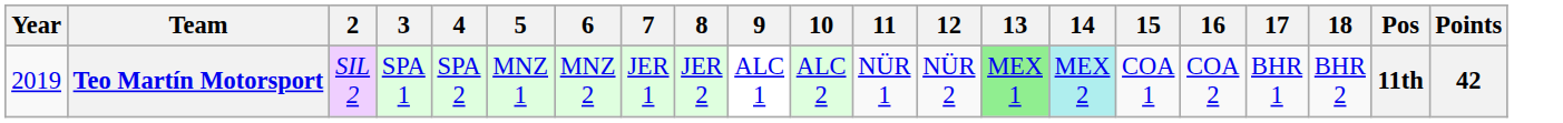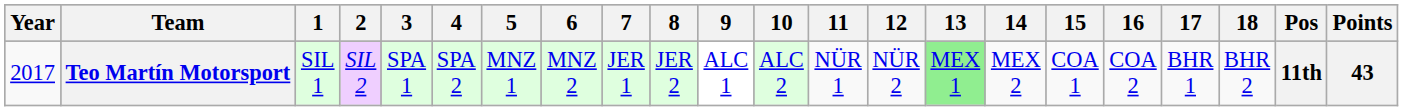 <table class="wikitable" style="text-align:center; font-size:85%">
 <tr>
 <th>Year</th>
 <th>Team</th>
+<th>1</th>
 <th>2</th>
 <th>3</th>
 <th>4</th>
 <th>5</th>
 <th>6</th>
 <th>7</th>
 <th>8</th>
 <th>9</th>
 <th>10</th>
 <th>11</th>
 <th>12</th>
 <th>13</th>
 <th>14</th>
 <th>15</th>
 <th>16</th>
 <th>17</th>
 <th>18</th>
 <th>Pos</th>
 <th>Points</th>
 </tr>
 <tr>
-<td><a href='#'>2019</a></td>
+<td><a href='#'>2017</a></td>
 <th nowrap><a href='#'>Teo Martín Motorsport</a></th>
+<td style="background:#DFFFDF;"><a href='#'>SIL<br>1</a><br></td>
 <td style="background:#EFCFFF;"><em><a href='#'>SIL<br>2</a></em><br></td>
 <td style="background:#DFFFDF;"><a href='#'>SPA<br>1</a><br></td>
 <td style="background:#DFFFDF;"><a href='#'>SPA<br>2</a><br></td>
 <td style="background:#DFFFDF;"><a href='#'>MNZ<br>1</a><br></td>
 <td style="background:#DFFFDF;"><a href='#'>MNZ<br>2</a><br></td>
 <td style="background:#DFFFDF;"><a href='#'>JER<br>1</a><br></td>
 <td style="background:#DFFFDF;"><a href='#'>JER<br>2</a><br></td>
 <td style="background:#FFFFFF;"><a href='#'>ALC<br>1</a><br></td>
 <td style="background:#DFFFDF;"><a href='#'>ALC<br>2</a><br></td>
 <td><a href='#'>NÜR<br>1</a></td>
 <td><a href='#'>NÜR<br>2</a></td>
 <td style="background: lightgreen;"><a href='#'>MEX<br>1</a></td>
-<td style="background: paleturquoise;"><a href='#'>MEX<br>2</a></td>
+<td><a href='#'>MEX<br>2</a></td>
 <td><a href='#'>COA<br>1</a></td>
 <td><a href='#'>COA<br>2</a></td>
 <td><a href='#'>BHR<br>1</a></td>
 <td><a href='#'>BHR<br>2</a></td>
 <th>11th</th>
-<th>42</th>
+<th>43</th>
 </tr>
 </table>
